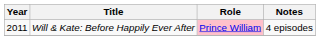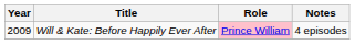 <table class="wikitable">
 <tr>
 <th>Year</th>
 <th>Title</th>
 <th>Role</th>
 <th class="unsortable">Notes</th>
 </tr>
 <tr>
-<td>2011</td>
+<td>2009</td>
 <td><em>Will & Kate: Before Happily Ever After</em></td>
 <td style="background: pink;"><a href='#'>Prince William</a></td>
 <td>4 episodes</td>
 </tr>
 <tr>
 </tr>
 </table>
